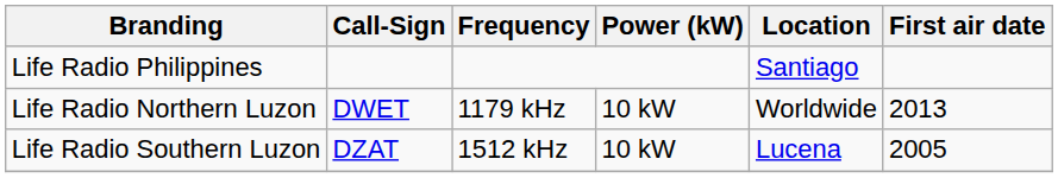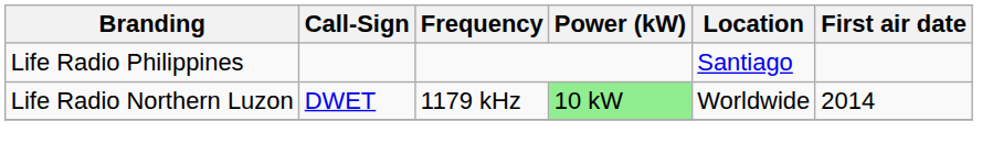 <table class="wikitable">
 <tr>
 <th>Branding</th>
 <th>Call-Sign</th>
 <th>Frequency</th>
 <th>Power (kW)</th>
 <th>Location</th>
 <th>First air date</th>
 </tr>
 <tr>
 <td>Life Radio Philippines</td>
 <td></td>
 <td colspan=2></td>
 <td><a href='#'>Santiago</a></td>
 <td></td>
 </tr>
 <tr>
 <td>Life Radio Northern Luzon</td>
 <td><a href='#'>DWET</a></td>
 <td>1179 kHz</td>
-<td>10 kW</td>
+<td style="background: lightgreen;">10 kW</td>
 <td>Worldwide</td>
-<td>2013</td>
-</tr>
-<tr>
-<td>Life Radio Southern Luzon</td>
-<td><a href='#'>DZAT</a></td>
-<td>1512 kHz</td>
-<td>10 kW</td>
-<td><a href='#'>Lucena</a></td>
-<td>2005</td>
+<td>2014</td>
 </tr>
 <tr>
 </tr>
 </table>
